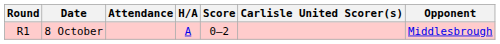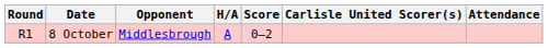 <table class="wikitable" style="text-align:center">
 <tr>
 <th>Round</th>
 <th>Date</th>
-<th>Attendance</th>
+<th>Opponent</th>
 <th>H/A</th>
 <th>Score</th>
 <th>Carlisle United Scorer(s)</th>
-<th>Opponent</th>
+<th>Attendance</th>
 </tr>
 <tr bgcolor=#FFCCCC>
 <td>R1</td>
 <td align=left>8 October</td>
-<td></td>
+<td align=left><a href='#'>Middlesbrough</a></td>
 <td><a href='#'>A</a></td>
 <td>0–2</td>
 <td align=left></td>
-<td align=left><a href='#'>Middlesbrough</a></td>
+<td></td>
 </tr>
 </table>
